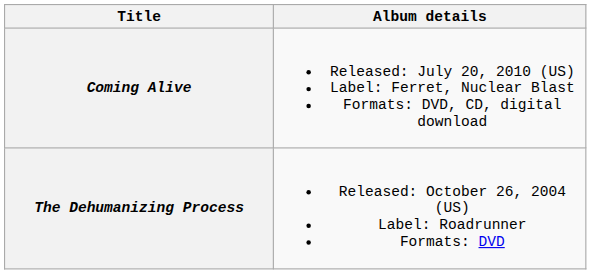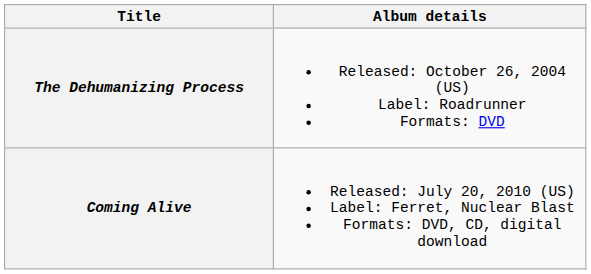 <table class="wikitable plainrowheaders" style="text-align:center;">
 <tr>
 <th scope="col" style="width:18em;">Title</th>
 <th scope="col" style="width:21em;">Album details</th>
 </tr>
 <tr>
+<th scope="row"><em>The Dehumanizing Process</em></th>
+<td><br><ul><li>Released: October 26, 2004 <span>(US)</span></li><li>Label: Roadrunner</li><li>Formats: <a href='#'>DVD</a></li></ul></td>
+</tr>
+<tr>
 <th scope="row"><em>Coming Alive</em></th>
 <td><br><ul><li>Released: July 20, 2010 <span>(US)</span></li><li>Label: Ferret, Nuclear Blast</li><li>Formats: DVD, CD, digital download</li></ul></td>
 </tr>
-<tr>
-<th scope="row"><em>The Dehumanizing Process</em></th>
-<td><br><ul><li>Released: October 26, 2004 <span>(US)</span></li><li>Label: Roadrunner</li><li>Formats: <a href='#'>DVD</a></li></ul></td>
-</tr>
 </table>
